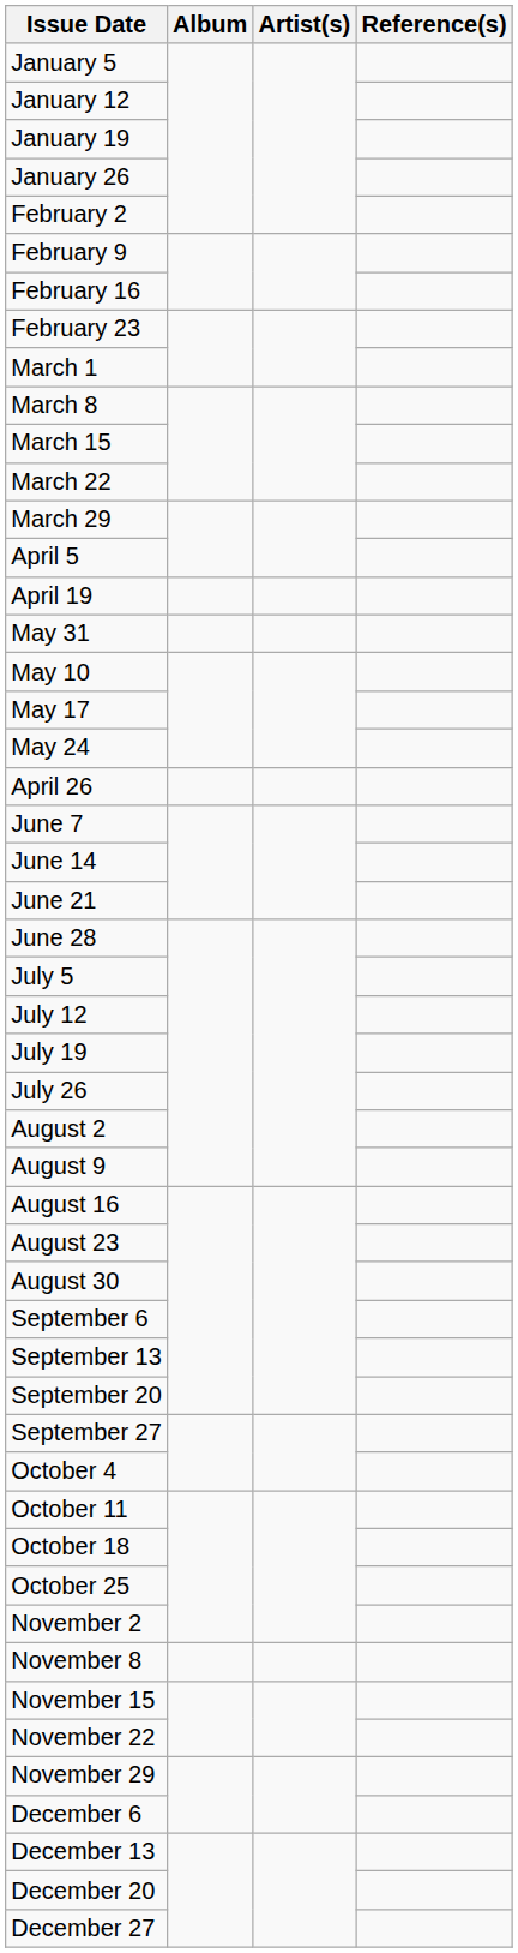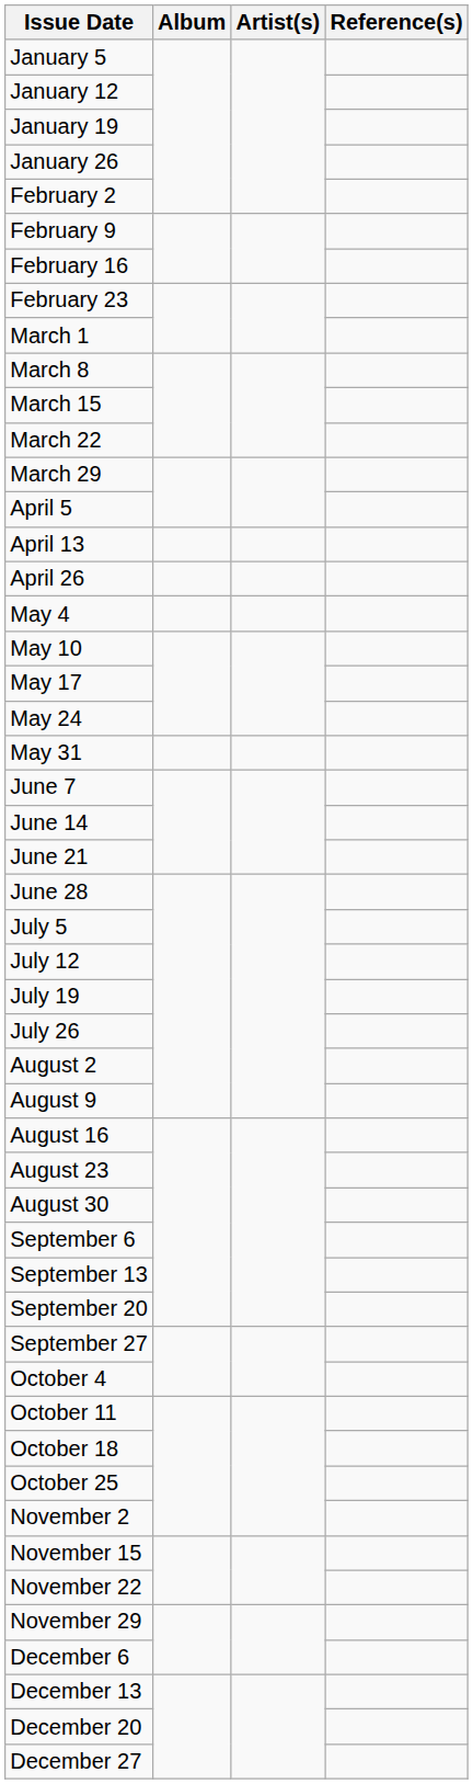 <table class="wikitable">
 <tr>
 <th style="text-align: center;">Issue Date</th>
 <th style="text-align: center;">Album</th>
 <th style="text-align: center;">Artist(s)</th>
 <th style="text-align: center;">Reference(s)</th>
 </tr>
 <tr>
 <td>January 5</td>
 <td rowspan=5><em>  </em></td>
 <td rowspan=5></td>
 <td></td>
 </tr>
 <tr>
 <td>January 12</td>
 <td></td>
 </tr>
 <tr>
 <td>January 19</td>
 <td></td>
 </tr>
 <tr>
 <td>January 26</td>
 <td></td>
 </tr>
 <tr>
 <td>February 2</td>
 <td></td>
 </tr>
 <tr>
 <td>February 9</td>
 <td rowspan=2><em>  </em></td>
 <td rowspan=2></td>
 <td></td>
 </tr>
 <tr>
 <td>February 16</td>
 <td></td>
 </tr>
 <tr>
 <td>February 23</td>
 <td rowspan=2><em>  </em></td>
 <td rowspan=2></td>
 <td></td>
 </tr>
 <tr>
 <td>March 1</td>
 <td></td>
 </tr>
 <tr>
 <td>March 8</td>
 <td rowspan=3><em>  </em></td>
 <td rowspan=3></td>
 <td></td>
 </tr>
 <tr>
 <td>March 15</td>
 <td></td>
 </tr>
 <tr>
 <td>March 22</td>
 <td></td>
 </tr>
 <tr>
 <td>March 29</td>
 <td rowspan=2><em>  </em></td>
 <td rowspan=2></td>
 <td></td>
 </tr>
 <tr>
 <td>April 5</td>
 <td></td>
 </tr>
 <tr>
-<td>April 19</td>
+<td>April 13</td>
 <td rowspan=1><em>  </em></td>
 <td rowspan=1></td>
 <td></td>
 </tr>
 <tr>
-<td>May 31</td>
+<td>April 26</td>
+<td rowspan=1><em>  </em></td>
+<td rowspan=1></td>
+<td></td>
+</tr>
+<tr>
+<td>May 4</td>
 <td rowspan=1><em>  </em></td>
 <td rowspan=1></td>
 <td></td>
 </tr>
 <tr>
 <td>May 10</td>
 <td rowspan=3><em>  </em></td>
 <td rowspan=3></td>
 <td></td>
 </tr>
 <tr>
 <td>May 17</td>
 <td></td>
 </tr>
 <tr>
 <td>May 24</td>
 <td></td>
 </tr>
 <tr>
-<td>April 26</td>
+<td>May 31</td>
 <td rowspan=1><em>  </em></td>
 <td rowspan=1></td>
 <td></td>
 </tr>
 <tr>
 <td>June 7</td>
 <td rowspan=3><em>  </em></td>
 <td rowspan=3></td>
 <td></td>
 </tr>
 <tr>
 <td>June 14</td>
 <td></td>
 </tr>
 <tr>
 <td>June 21</td>
 <td></td>
 </tr>
 <tr>
 <td>June 28</td>
 <td rowspan=7><em>  </em></td>
 <td rowspan=7></td>
 <td></td>
 </tr>
 <tr>
 <td>July 5</td>
 <td></td>
 </tr>
 <tr>
 <td>July 12</td>
 <td></td>
 </tr>
 <tr>
 <td>July 19</td>
 <td></td>
 </tr>
 <tr>
 <td>July 26</td>
 <td></td>
 </tr>
 <tr>
 <td>August 2</td>
 <td></td>
 </tr>
 <tr>
 <td>August 9</td>
 <td></td>
 </tr>
 <tr>
 <td>August 16</td>
 <td rowspan=6><em>  </em></td>
 <td rowspan=6></td>
 <td></td>
 </tr>
 <tr>
 <td>August 23</td>
 <td></td>
 </tr>
 <tr>
 <td>August 30</td>
 <td></td>
 </tr>
 <tr>
 <td>September 6</td>
 <td></td>
 </tr>
 <tr>
 <td>September 13</td>
 <td></td>
 </tr>
 <tr>
 <td>September 20</td>
 <td></td>
 </tr>
 <tr>
 <td>September 27</td>
 <td rowspan=2><em>  </em></td>
 <td rowspan=2></td>
 <td></td>
 </tr>
 <tr>
 <td>October 4</td>
 <td></td>
 </tr>
 <tr>
 <td>October 11</td>
 <td rowspan=4><em>  </em></td>
 <td rowspan=4></td>
 <td></td>
 </tr>
 <tr>
 <td>October 18</td>
 <td></td>
 </tr>
 <tr>
 <td>October 25</td>
 <td></td>
 </tr>
 <tr>
 <td>November 2</td>
 <td></td>
 </tr>
 <tr>
-<td>November 8</td>
-<td rowspan=1><em>  </em></td>
-<td rowspan=1></td>
-<td></td>
-</tr>
-<tr>
 <td>November 15</td>
 <td rowspan=2><em>  </em></td>
 <td rowspan=2></td>
 <td></td>
 </tr>
 <tr>
 <td>November 22</td>
 <td></td>
 </tr>
 <tr>
 <td>November 29</td>
 <td rowspan=2><em>  </em></td>
 <td rowspan=2></td>
 <td></td>
 </tr>
 <tr>
 <td>December 6</td>
 <td></td>
 </tr>
 <tr>
 <td>December 13</td>
 <td rowspan=3><em>  </em></td>
 <td rowspan=3></td>
 <td></td>
 </tr>
 <tr>
 <td>December 20</td>
 <td></td>
 </tr>
 <tr>
 <td>December 27</td>
 <td></td>
 </tr>
 </table>
